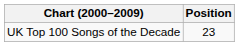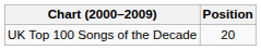 <table Class="wikitable">
 <tr>
 <th>Chart (2000–2009)</th>
 <th>Position</th>
 </tr>
 <tr>
 <td>UK Top 100 Songs of the Decade</td>
-<td align="center">23</td>
+<td align="center">20</td>
 </tr>
 </table>
